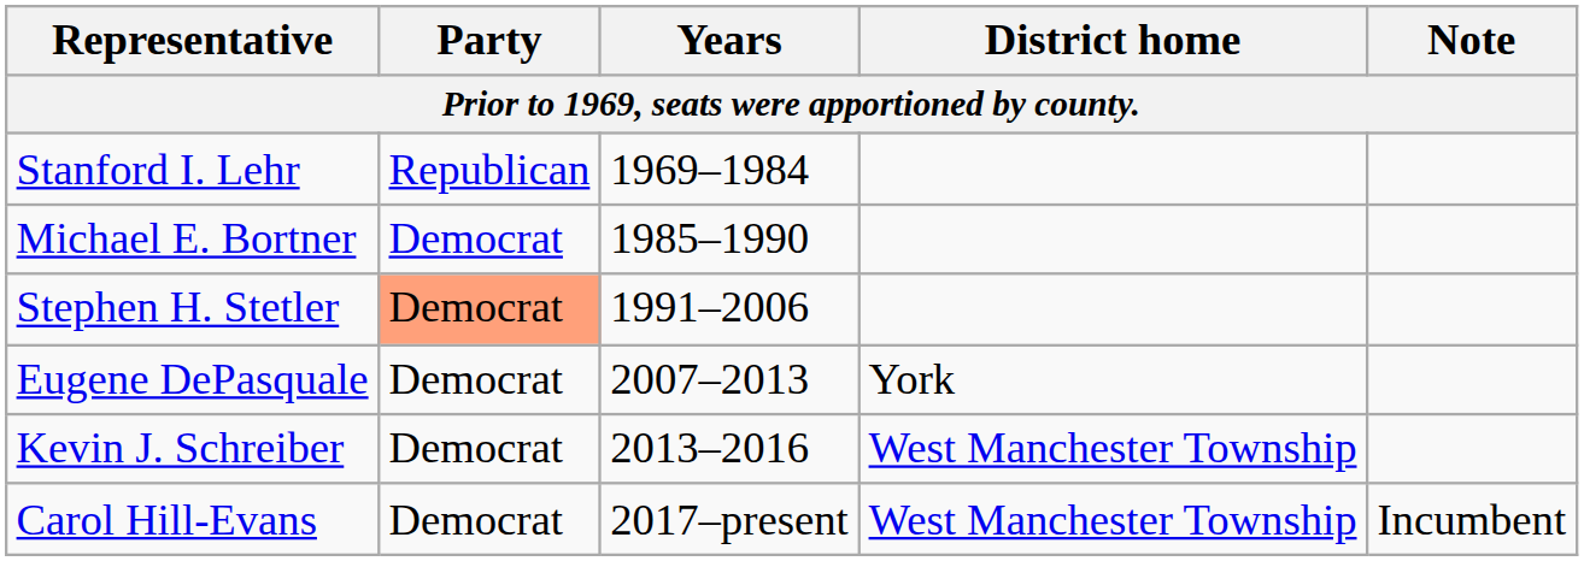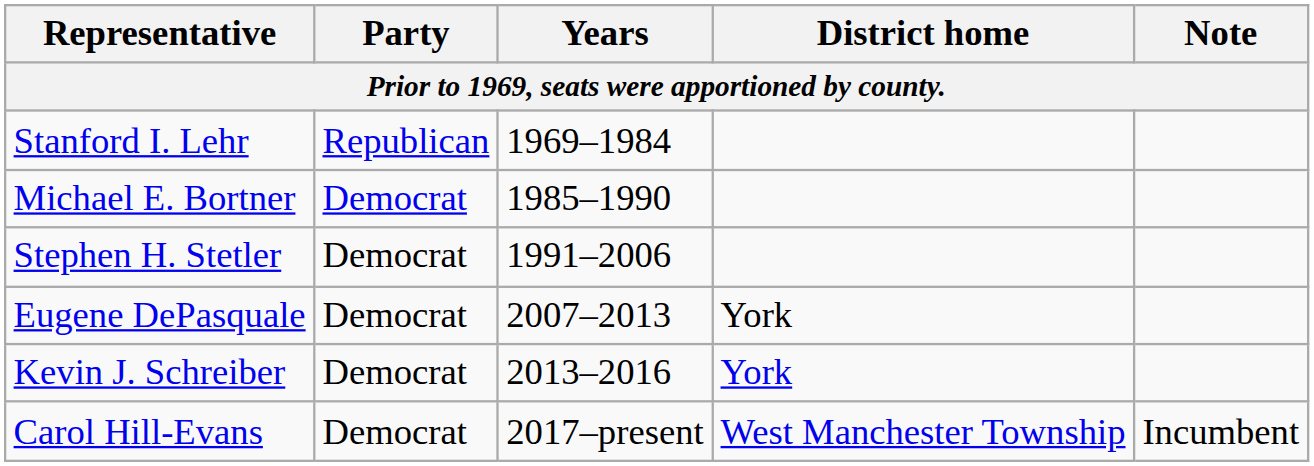 <table class=wikitable>
 <tr valign=bottom>
 <th>Representative</th>
 <th>Party</th>
 <th>Years</th>
 <th>District home</th>
 <th>Note</th>
 </tr>
 <tr>
 <th colspan=5 style="font-size: 80%;"><em>Prior to 1969, seats were apportioned by county.</em></th>
 </tr>
 <tr>
 <td><a href='#'>Stanford I. Lehr</a></td>
 <td><a href='#'>Republican</a></td>
 <td>1969–1984</td>
 <td></td>
 <td></td>
 </tr>
 <tr>
 <td><a href='#'>Michael E. Bortner</a></td>
 <td><a href='#'>Democrat</a></td>
 <td>1985–1990</td>
 <td></td>
 <td></td>
 </tr>
 <tr>
 <td><a href='#'>Stephen H. Stetler</a></td>
-<td style="background: lightsalmon;">Democrat</td>
+<td>Democrat</td>
 <td>1991–2006</td>
 <td></td>
 <td></td>
 </tr>
 <tr>
 <td><a href='#'>Eugene DePasquale</a></td>
 <td>Democrat</td>
 <td>2007–2013</td>
 <td>York</td>
 <td></td>
 </tr>
 <tr>
 <td><a href='#'>Kevin J. Schreiber</a></td>
 <td>Democrat</td>
 <td>2013–2016</td>
-<td><a href='#'>West Manchester Township</a></td>
+<td><a href='#'>York</a></td>
 <td></td>
 </tr>
 <tr>
 <td><a href='#'>Carol Hill-Evans</a></td>
 <td>Democrat</td>
 <td>2017–present</td>
 <td><a href='#'>West Manchester Township</a></td>
 <td>Incumbent</td>
 </tr>
 </table>
